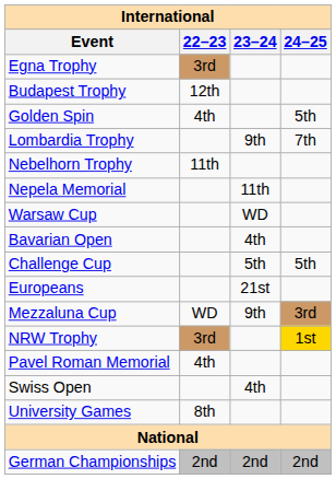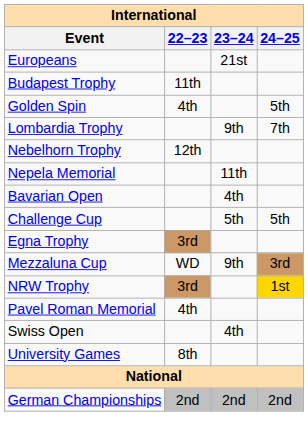 <table class="wikitable" style="text-align:center">
 <tr>
 <th colspan="4" style="background-color: #ffdead; " align="center">International</th>
 </tr>
 <tr>
 <th>Event</th>
 <th><a href='#'>22–23</a></th>
 <th><a href='#'>23–24</a></th>
 <th><a href='#'>24–25</a></th>
 </tr>
 <tr>
-<td align=left><a href='#'>Egna Trophy</a></td>
-<td bgcolor=cc9966>3rd</td>
+<td align=left><a href='#'>Europeans</a></td>
 <td></td>
+<td>21st</td>
 <td></td>
 </tr>
 <tr>
 <td align=left> <a href='#'>Budapest Trophy</a></td>
-<td>12th</td>
+<td>11th</td>
 <td></td>
 <td></td>
 </tr>
 <tr>
 <td align=left> <a href='#'>Golden Spin</a></td>
 <td>4th</td>
 <td></td>
 <td>5th</td>
 </tr>
 <tr>
 <td align=left> <a href='#'>Lombardia Trophy</a></td>
 <td></td>
 <td>9th</td>
 <td>7th</td>
 </tr>
 <tr>
 <td align=left> <a href='#'>Nebelhorn Trophy</a></td>
-<td>11th</td>
+<td>12th</td>
 <td></td>
 <td></td>
 </tr>
 <tr>
 <td align=left> <a href='#'>Nepela Memorial</a></td>
 <td></td>
 <td>11th</td>
-<td></td>
-</tr>
-<tr>
-<td align=left> <a href='#'>Warsaw Cup</a></td>
-<td></td>
-<td>WD</td>
 <td></td>
 </tr>
 <tr>
 <td align=left><a href='#'>Bavarian Open</a></td>
 <td></td>
 <td>4th</td>
 <td></td>
 </tr>
 <tr>
 <td align=left><a href='#'>Challenge Cup</a></td>
 <td></td>
 <td>5th</td>
 <td>5th</td>
 </tr>
 <tr>
-<td align=left><a href='#'>Europeans</a></td>
+<td align=left><a href='#'>Egna Trophy</a></td>
+<td bgcolor=cc9966>3rd</td>
 <td></td>
-<td>21st</td>
 <td></td>
 </tr>
 <tr>
 <td align=left><a href='#'>Mezzaluna Cup</a></td>
 <td>WD</td>
 <td>9th</td>
 <td bgcolor=cc9966>3rd</td>
 </tr>
 <tr>
 <td align=left><a href='#'>NRW Trophy</a></td>
 <td bgcolor=cc9966>3rd</td>
 <td></td>
 <td bgcolor=gold>1st</td>
 </tr>
 <tr>
 <td align=left><a href='#'>Pavel Roman Memorial</a></td>
 <td>4th</td>
 <td></td>
 <td></td>
 </tr>
 <tr>
 <td align=left>Swiss Open</td>
 <td></td>
 <td>4th</td>
 <td></td>
 </tr>
 <tr>
 <td align=left><a href='#'>University Games</a></td>
 <td>8th</td>
 <td></td>
 <td></td>
 </tr>
 <tr>
 <th colspan="4" style="background-color: #ffdead; " align="center">National</th>
 </tr>
 <tr>
 <td align=left><a href='#'>German Championships</a></td>
 <td bgcolor=silver>2nd</td>
 <td bgcolor=silver>2nd</td>
 <td bgcolor="silver">2nd</td>
 </tr>
 </table>
